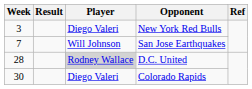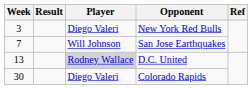 <table class=wikitable>
 <tr>
 <th>Week</th>
 <th>Result</th>
 <th>Player</th>
 <th>Opponent</th>
 <th>Ref</th>
 </tr>
 <tr>
 <td align=center>3</td>
 <td></td>
 <td> <a href='#'>Diego Valeri</a></td>
 <td><a href='#'>New York Red Bulls</a></td>
 <td rowspan=2></td>
 </tr>
 <tr>
 <td align=center>7</td>
 <td></td>
 <td> <a href='#'>Will Johnson</a></td>
 <td><a href='#'>San Jose Earthquakes</a></td>
 </tr>
 <tr>
-<td align=center>28</td>
+<td align=center>13</td>
 <td></td>
 <td style="background: lightgrey;"> <a href='#'>Rodney Wallace</a></td>
 <td><a href='#'>D.C. United</a></td>
 <td rowspan=2></td>
 </tr>
 <tr>
 <td align=center>30</td>
 <td></td>
 <td> <a href='#'>Diego Valeri</a></td>
 <td><a href='#'>Colorado Rapids</a></td>
 </tr>
 </table>
